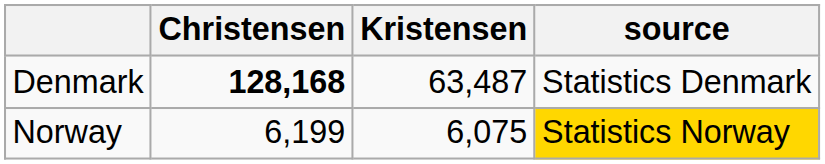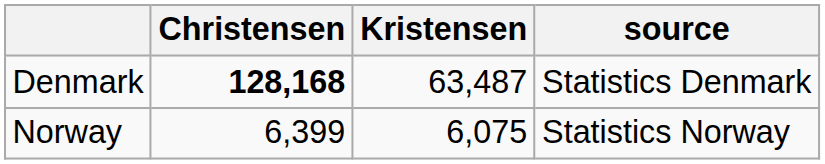 <table class="wikitable">
 <tr>
 <th></th>
 <th>Christensen</th>
 <th>Kristensen</th>
 <th>source</th>
 </tr>
 <tr>
 <td>Denmark</td>
 <td align="right"><strong>128,168</strong></td>
 <td align="right">63,487</td>
 <td>Statistics Denmark</td>
 </tr>
 <tr>
 <td>Norway</td>
-<td align="right">6,199</td>
+<td align="right">6,399</td>
 <td align="right">6,075</td>
-<td style="background: gold;">Statistics Norway</td>
+<td>Statistics Norway</td>
 </tr>
 </table>
